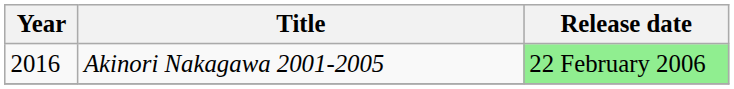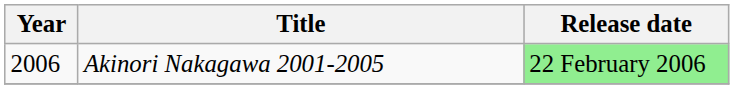 <table class="wikitable">
 <tr>
 <th width="40">Year</th>
 <th width="280">Title</th>
 <th width="125">Release date</th>
 </tr>
 <tr>
-<td>2016</td>
+<td>2006</td>
 <td><em>Akinori Nakagawa 2001-2005</em></td>
 <td style="background: lightgreen;">22 February 2006</td>
 </tr>
 <tr>
 </tr>
 </table>
